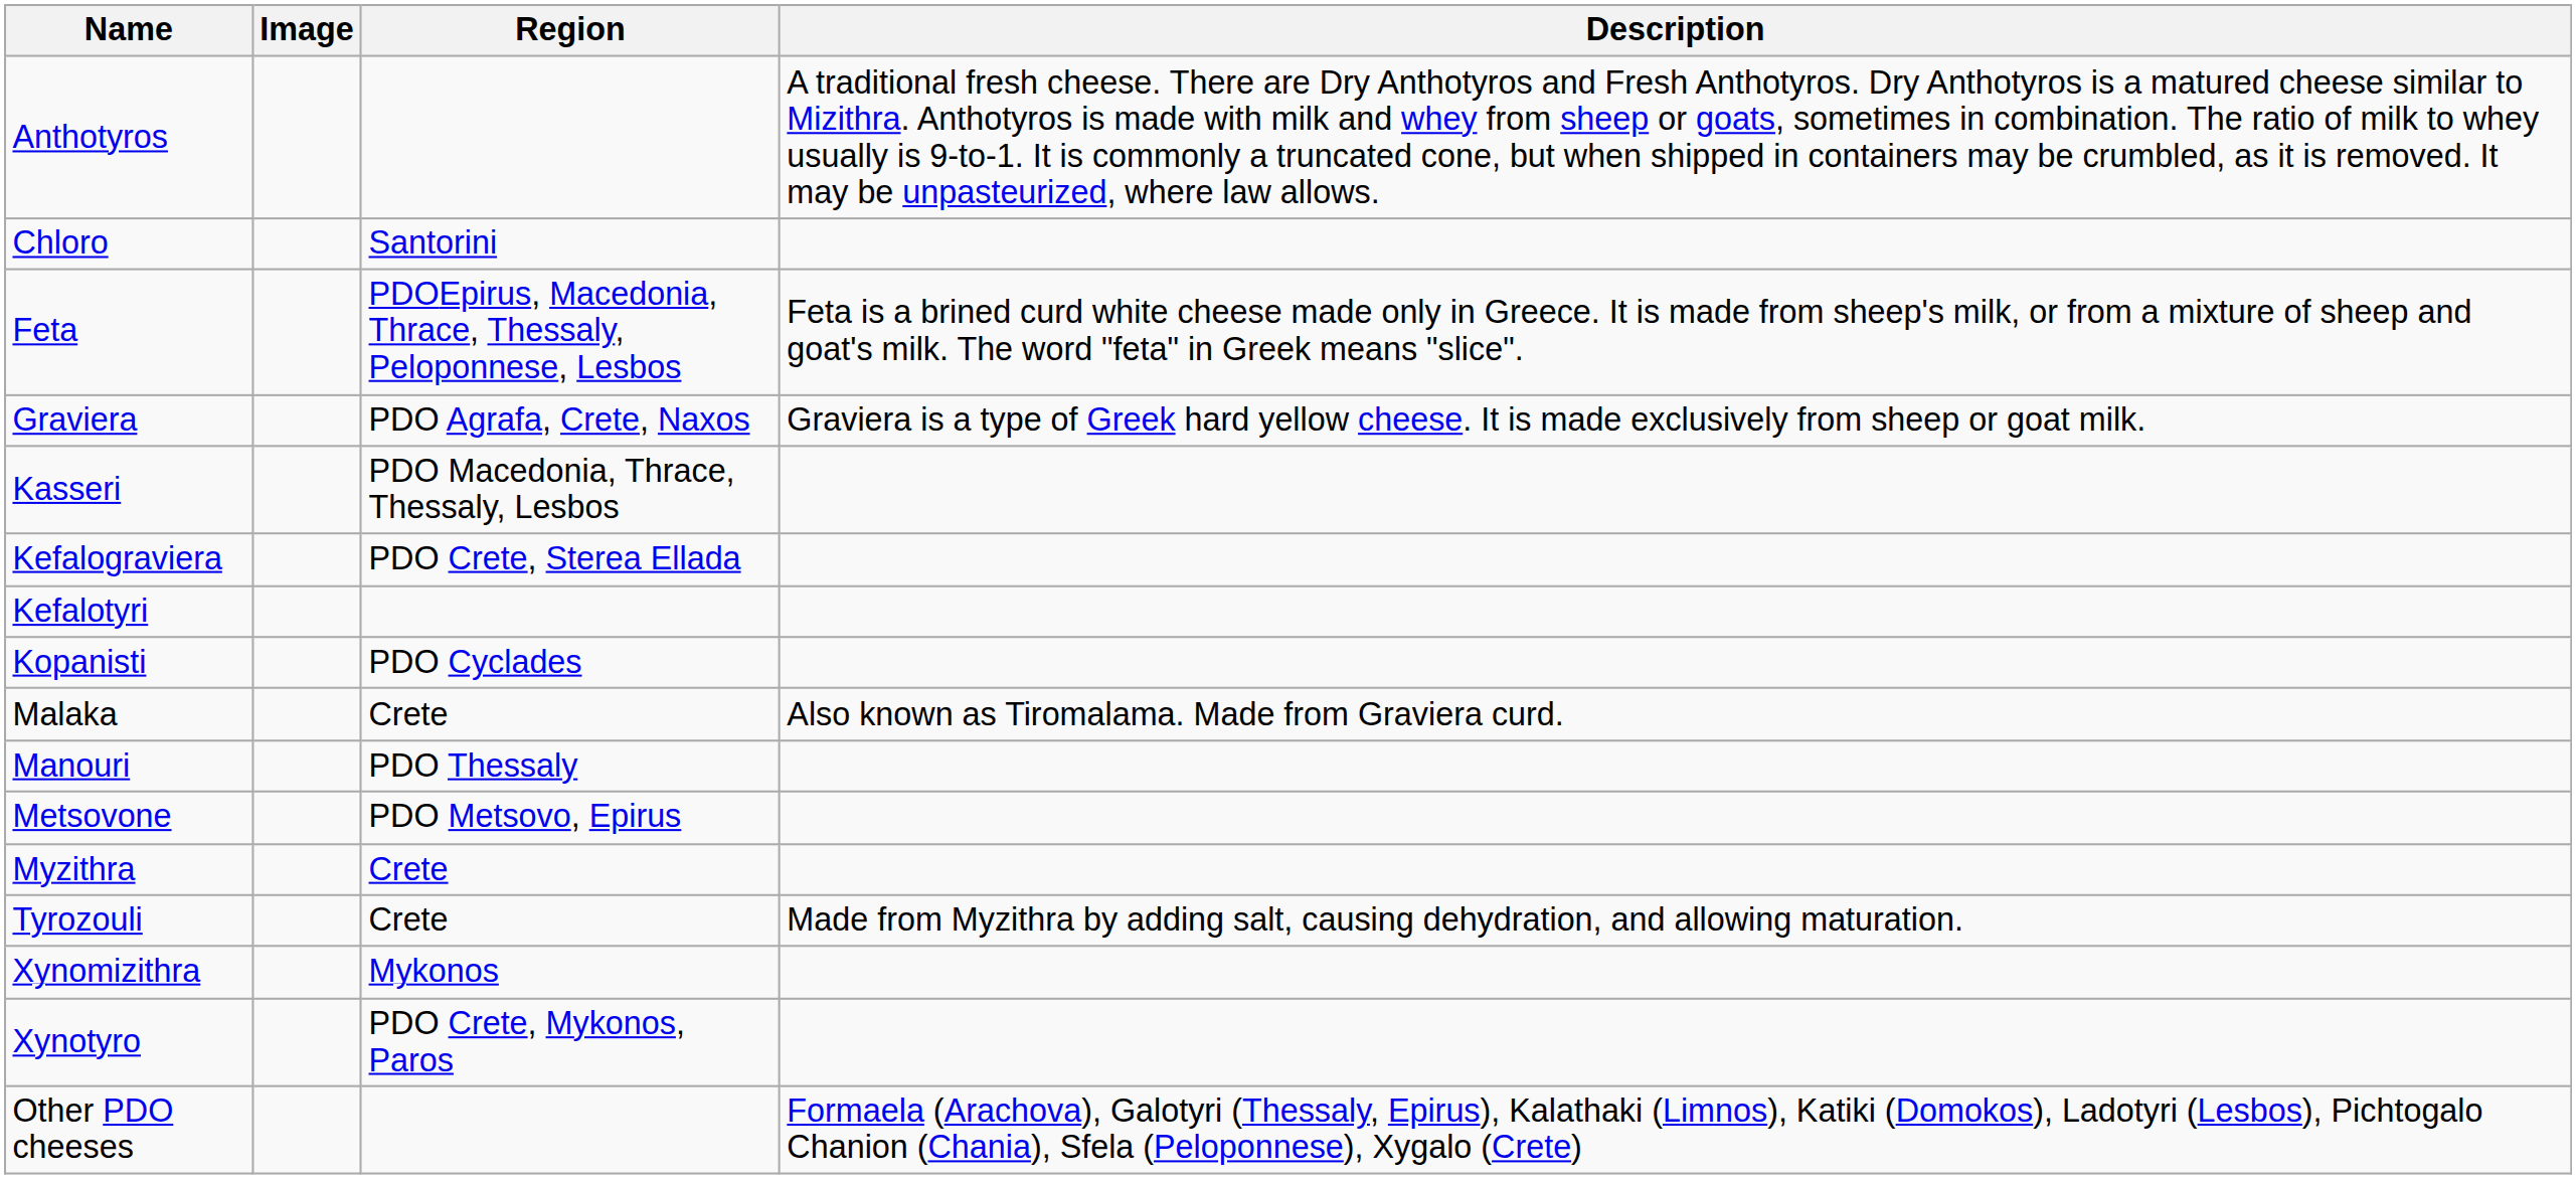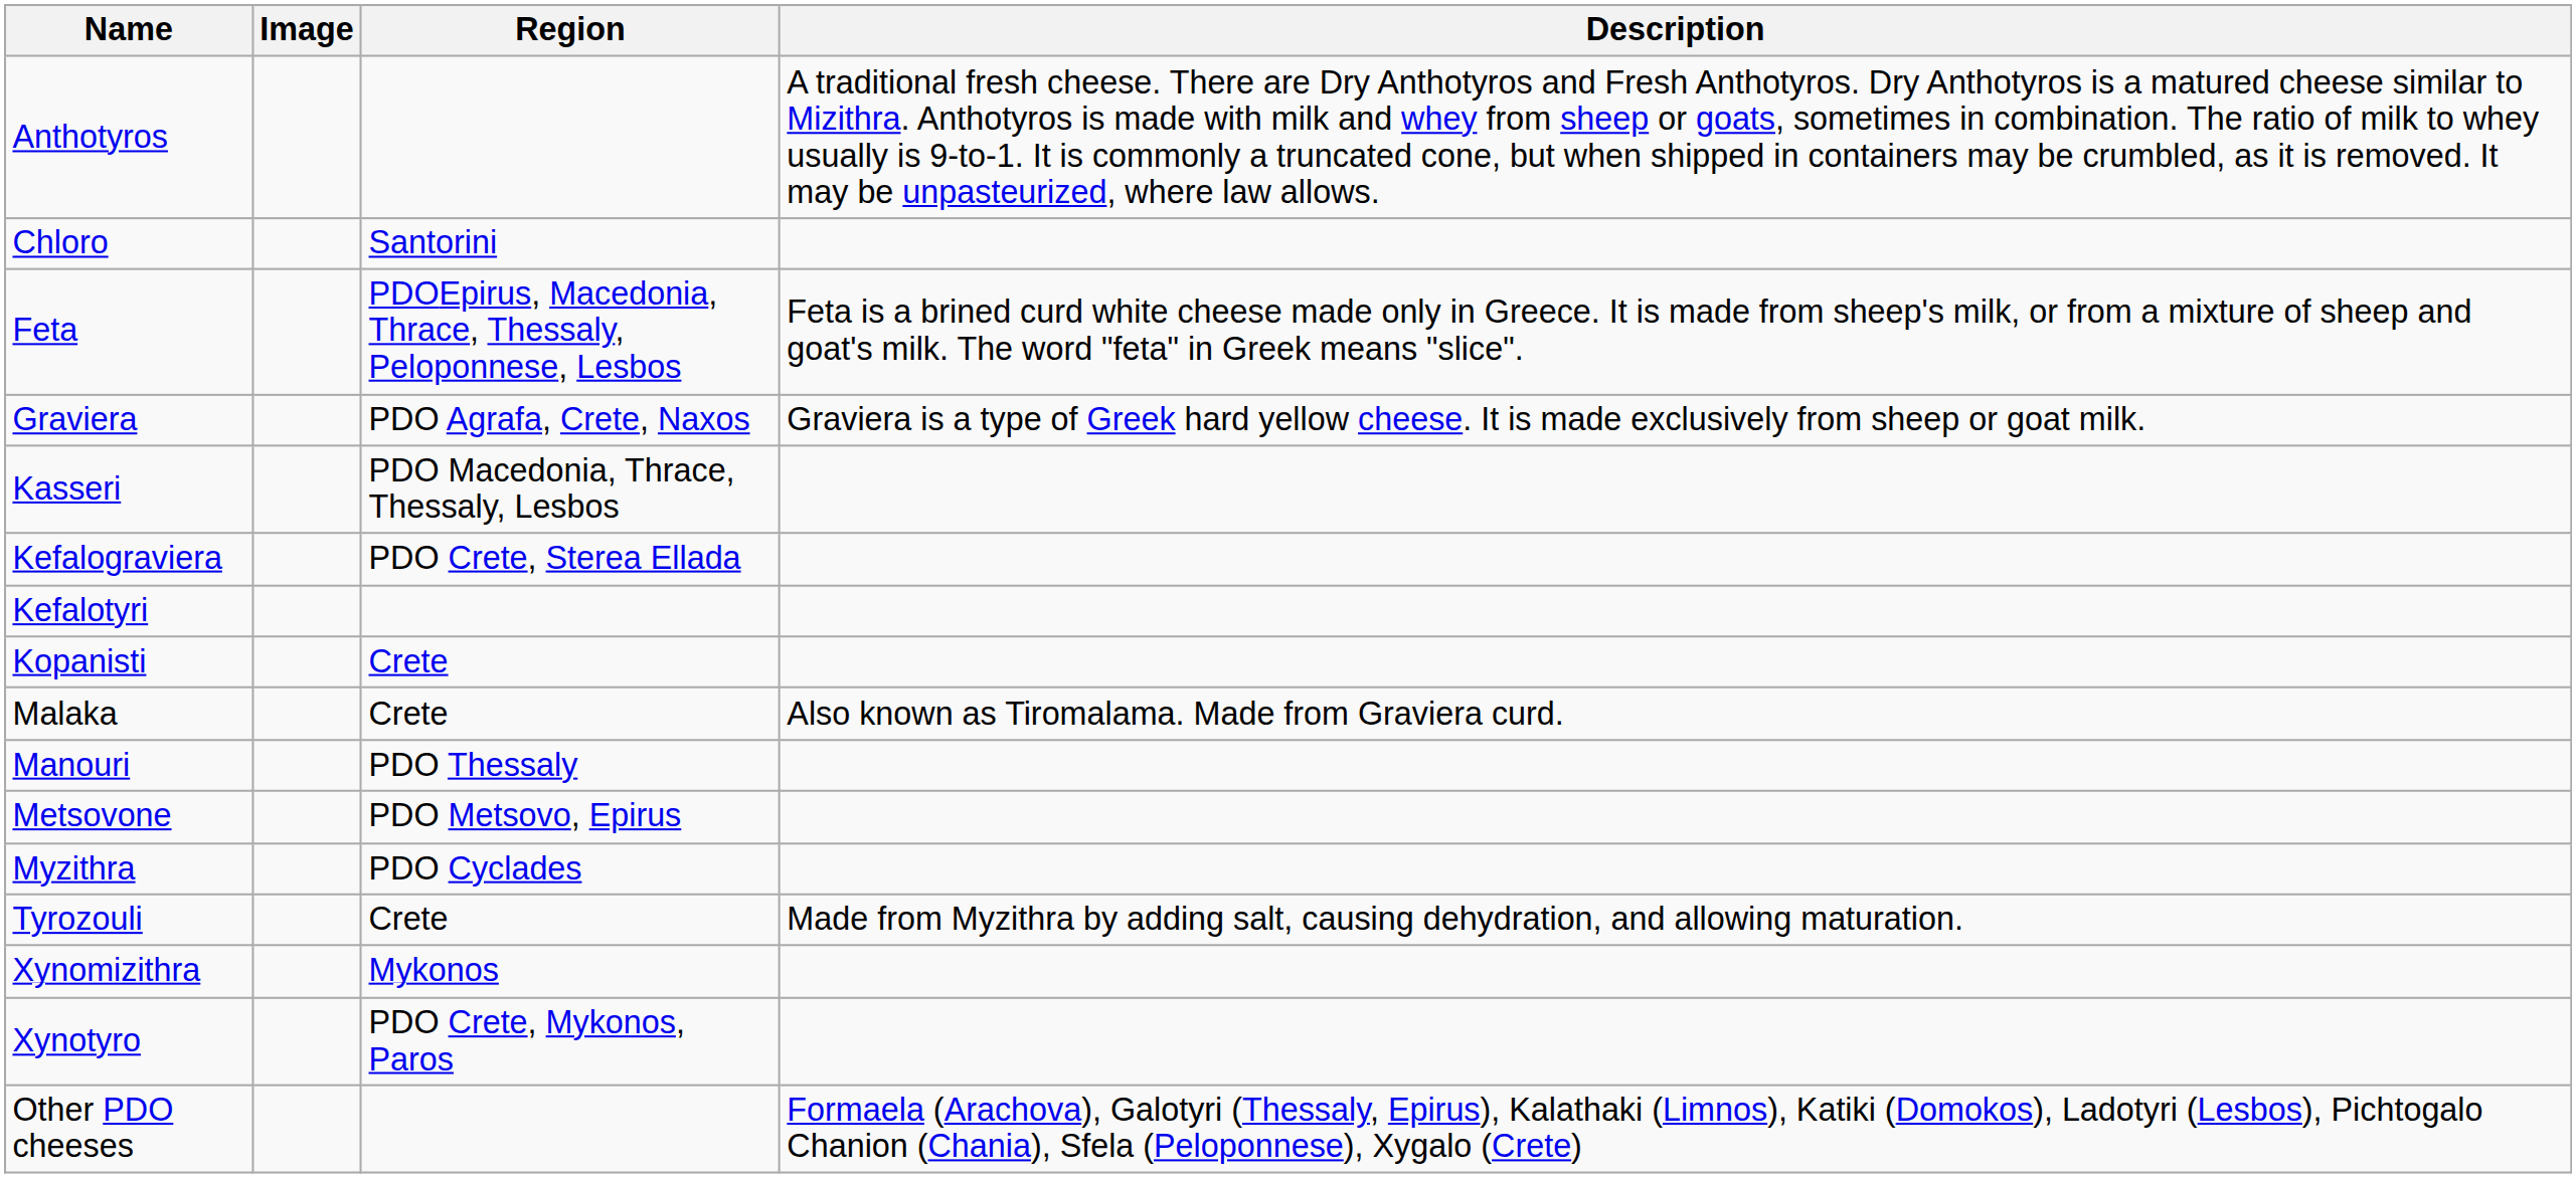 <table class="wikitable sortable" style="width:100%">
 <tr>
 <th>Name</th>
 <th class="unsortable">Image</th>
 <th>Region</th>
 <th>Description</th>
 </tr>
 <tr>
 <td><a href='#'>Anthotyros</a></td>
 <td></td>
 <td></td>
 <td>A traditional fresh cheese. There are Dry Anthotyros and Fresh Anthotyros. Dry Anthotyros is a matured cheese similar to <a href='#'>Mizithra</a>. Anthotyros is made with milk and <a href='#'>whey</a> from <a href='#'>sheep</a> or <a href='#'>goats</a>, sometimes in combination. The ratio of milk to whey usually is 9-to-1. It is commonly a truncated cone, but when shipped in containers may be crumbled, as it is removed. It may be <a href='#'>unpasteurized</a>, where law allows.</td>
 </tr>
 <tr>
 <td><a href='#'>Chloro</a></td>
 <td></td>
 <td><a href='#'>Santorini</a></td>
 <td></td>
 </tr>
 <tr>
 <td><a href='#'>Feta</a></td>
 <td></td>
 <td><a href='#'>PDO</a><a href='#'>Epirus</a>, <a href='#'>Macedonia</a>, <a href='#'>Thrace</a>, <a href='#'>Thessaly</a>, <a href='#'>Peloponnese</a>, <a href='#'>Lesbos</a></td>
 <td>Feta is a brined curd white cheese made only in Greece. It is made from sheep's milk, or from a mixture of sheep and goat's milk. The word "feta" in Greek means "slice".</td>
 </tr>
 <tr>
 <td><a href='#'>Graviera</a></td>
 <td></td>
 <td>PDO <a href='#'>Agrafa</a>, <a href='#'>Crete</a>, <a href='#'>Naxos</a></td>
 <td>Graviera is a type of <a href='#'>Greek</a> hard yellow <a href='#'>cheese</a>. It is made exclusively from sheep or goat milk.</td>
 </tr>
 <tr>
 <td><a href='#'>Kasseri</a></td>
 <td></td>
 <td>PDO  Macedonia, Thrace, Thessaly, Lesbos</td>
 <td></td>
 </tr>
 <tr>
 <td><a href='#'>Kefalograviera</a></td>
 <td></td>
 <td>PDO <a href='#'>Crete</a>, <a href='#'>Sterea Ellada</a></td>
 <td></td>
 </tr>
 <tr>
 <td><a href='#'>Kefalotyri</a></td>
 <td></td>
 <td></td>
 <td></td>
 </tr>
 <tr>
 <td><a href='#'>Kopanisti</a></td>
 <td></td>
-<td>PDO <a href='#'>Cyclades</a></td>
+<td><a href='#'>Crete</a></td>
 <td></td>
 </tr>
 <tr>
 <td>Malaka</td>
 <td></td>
 <td>Crete</td>
 <td>Also known as Tiromalama. Made from Graviera curd.</td>
 </tr>
 <tr>
 <td><a href='#'>Manouri</a></td>
 <td></td>
 <td>PDO <a href='#'>Thessaly</a></td>
 <td></td>
 </tr>
 <tr>
 <td><a href='#'>Metsovone</a></td>
 <td></td>
 <td>PDO <a href='#'>Metsovo</a>, <a href='#'>Epirus</a></td>
 <td></td>
 </tr>
 <tr>
 <td><a href='#'>Myzithra</a></td>
 <td></td>
-<td><a href='#'>Crete</a></td>
+<td>PDO <a href='#'>Cyclades</a></td>
 <td></td>
 </tr>
 <tr>
 <td><a href='#'>Tyrozouli</a></td>
 <td></td>
 <td>Crete</td>
 <td>Made from Myzithra by adding salt, causing dehydration, and allowing maturation.</td>
 </tr>
 <tr>
 <td><a href='#'>Xynomizithra</a></td>
 <td></td>
 <td><a href='#'>Mykonos</a></td>
 <td></td>
 </tr>
 <tr>
 <td><a href='#'>Xynotyro</a></td>
 <td></td>
 <td>PDO <a href='#'>Crete</a>, <a href='#'>Mykonos</a>, <a href='#'>Paros</a></td>
 <td></td>
 </tr>
 <tr>
 <td>Other <a href='#'>PDO</a> cheeses</td>
 <td></td>
 <td></td>
 <td><a href='#'>Formaela</a> (<a href='#'>Arachova</a>), Galotyri (<a href='#'>Thessaly</a>, <a href='#'>Epirus</a>), Kalathaki (<a href='#'>Limnos</a>), Katiki (<a href='#'>Domokos</a>), Ladotyri (<a href='#'>Lesbos</a>), Pichtogalo Chanion (<a href='#'>Chania</a>), Sfela (<a href='#'>Peloponnese</a>), Xygalo (<a href='#'>Crete</a>)</td>
 </tr>
 </table>
